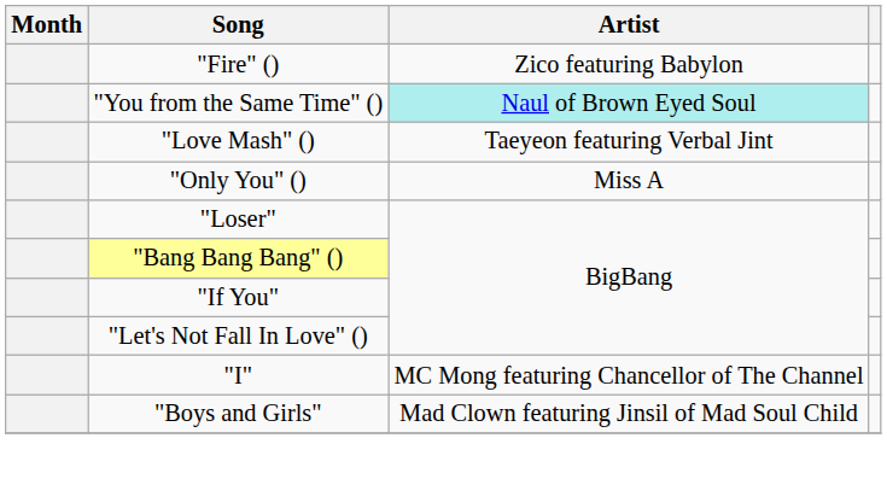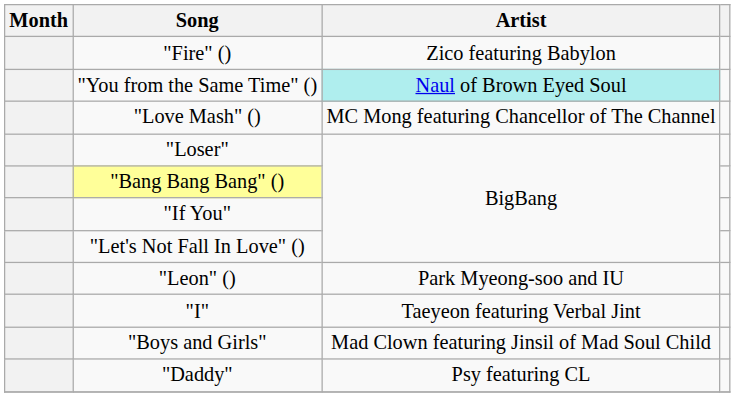 <table class="wikitable sortable plainrowheaders" style="text-align:center;">
 <tr>
 <th>Month</th>
 <th>Song</th>
 <th>Artist</th>
 <th></th>
 </tr>
 <tr>
 <th scope="row"></th>
 <td>"Fire" ()</td>
 <td>Zico featuring Babylon</td>
 <td></td>
 </tr>
 <tr>
 <th scope="row"></th>
 <td>"You from the Same Time" ()</td>
 <td style="background: paleturquoise;"><a href='#'>Naul</a> of Brown Eyed Soul</td>
 <td></td>
 </tr>
 <tr>
 <th scope="row"></th>
 <td>"Love Mash" ()</td>
-<td>Taeyeon featuring Verbal Jint</td>
-<td></td>
-</tr>
-<tr>
-<th scope="row"></th>
-<td>"Only You" ()</td>
-<td>Miss A</td>
+<td>MC Mong featuring Chancellor of The Channel</td>
 <td></td>
 </tr>
 <tr>
 <th scope="row"></th>
 <td>"Loser"</td>
 <td rowspan="4">BigBang</td>
 <td></td>
 </tr>
 <tr>
 <th scope="row"></th>
 <td bgcolor=#FFFF99>"Bang Bang Bang" () </td>
 <td></td>
 </tr>
 <tr>
 <th scope="row"></th>
 <td>"If You"</td>
 <td></td>
 </tr>
 <tr>
 <th scope="row"></th>
 <td>"Let's Not Fall In Love" ()</td>
 <td></td>
 </tr>
 <tr>
 <th scope="row"></th>
+<td>"Leon" ()</td>
+<td>Park Myeong-soo and IU</td>
+<td></td>
+</tr>
+<tr>
+<th scope="row"></th>
 <td>"I"</td>
-<td>MC Mong featuring Chancellor of The Channel</td>
+<td>Taeyeon featuring Verbal Jint</td>
 <td></td>
 </tr>
 <tr>
 <th scope="row"></th>
 <td>"Boys and Girls"</td>
 <td>Mad Clown featuring Jinsil of Mad Soul Child</td>
 <td></td>
 </tr>
 <tr>
+<th scope="row"></th>
+<td>"Daddy"</td>
+<td>Psy featuring CL</td>
+<td></td>
+</tr>
+<tr>
 </tr>
 </table>
